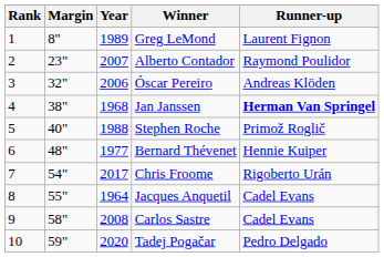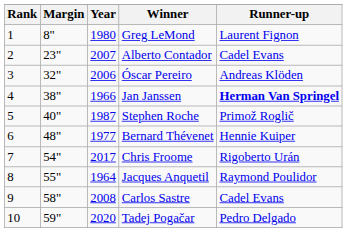 <table class="wikitable sortable">
 <tr>
 </tr>
 <tr>
 <th>Rank</th>
 <th>Margin</th>
 <th>Year</th>
 <th>Winner</th>
 <th>Runner-up</th>
 </tr>
 <tr>
 <td>1</td>
 <td>8"</td>
-<td><a href='#'>1989</a></td>
+<td><a href='#'>1980</a></td>
 <td> <a href='#'>Greg LeMond</a></td>
 <td> <a href='#'>Laurent Fignon</a></td>
 </tr>
 <tr>
 <td>2</td>
 <td>23"</td>
 <td><a href='#'>2007</a></td>
 <td> <a href='#'>Alberto Contador</a></td>
-<td> <a href='#'>Raymond Poulidor</a></td>
+<td> <a href='#'>Cadel Evans</a></td>
 </tr>
 <tr>
 <td>3</td>
 <td>32"</td>
 <td><a href='#'>2006</a></td>
 <td> <a href='#'>Óscar Pereiro</a></td>
 <td> <a href='#'>Andreas Klöden</a></td>
 </tr>
 <tr>
 <td>4</td>
 <td>38"</td>
-<td><a href='#'>1968</a></td>
+<td><a href='#'>1966</a></td>
 <td> <a href='#'>Jan Janssen</a></td>
 <td><strong> <a href='#'>Herman Van Springel</a></strong></td>
 </tr>
 <tr>
 <td>5</td>
 <td>40"</td>
-<td><a href='#'>1988</a></td>
+<td><a href='#'>1987</a></td>
 <td> <a href='#'>Stephen Roche</a></td>
 <td> <a href='#'>Primož Roglič</a></td>
 </tr>
 <tr>
 <td>6</td>
 <td>48"</td>
 <td><a href='#'>1977</a></td>
 <td> <a href='#'>Bernard Thévenet</a></td>
 <td> <a href='#'>Hennie Kuiper</a></td>
 </tr>
 <tr>
 <td>7</td>
 <td>54"</td>
 <td><a href='#'>2017</a></td>
 <td> <a href='#'>Chris Froome</a></td>
 <td> <a href='#'>Rigoberto Urán</a></td>
 </tr>
 <tr>
 <td>8</td>
 <td>55"</td>
 <td><a href='#'>1964</a></td>
 <td> <a href='#'>Jacques Anquetil</a></td>
-<td> <a href='#'>Cadel Evans</a></td>
+<td> <a href='#'>Raymond Poulidor</a></td>
 </tr>
 <tr>
 <td>9</td>
 <td>58"</td>
 <td><a href='#'>2008</a></td>
 <td> <a href='#'>Carlos Sastre</a></td>
 <td> <a href='#'>Cadel Evans</a></td>
 </tr>
 <tr>
 <td>10</td>
 <td>59"</td>
 <td><a href='#'>2020</a></td>
 <td> <a href='#'>Tadej Pogačar</a></td>
 <td> <a href='#'>Pedro Delgado</a></td>
 </tr>
 </table>
